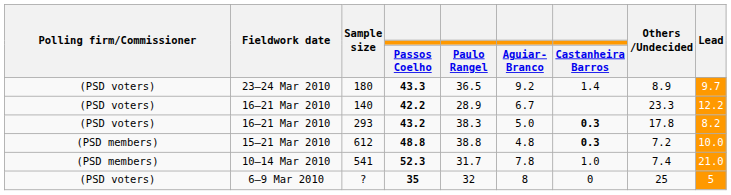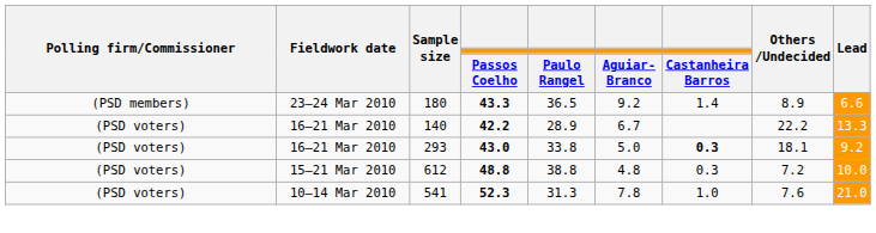 <table class="wikitable collapsible" style="text-align:center; font-size:95%; line-height:16px;">
 <tr style="height:42px;">
 <th rowspan="3" style="width:260px;">Polling firm/Commissioner</th>
 <th rowspan="3" style="width:125px;">Fieldwork date</th>
 <th rowspan="3" style="width:40px;">Sample size</th>
 <th class="unsortable" style="width:60px;"></th>
 <th class="unsortable" style="width:60px;"></th>
 <th class="unsortable" style="width:60px;"></th>
 <th class="unsortable" style="width:60px;"></th>
 <th rowspan="3" style="width:60px;">Others<br>/Undecided</th>
 <th rowspan="3" style="width:30px;">Lead</th>
 </tr>
 <tr>
 <th style="color:inherit;background:#FF9900;"></th>
 <th style="color:inherit;background:#FF9900;"></th>
 <th style="color:inherit;background:#FF9900;"></th>
 <th style="color:inherit;background:#FF9900;"></th>
 </tr>
 <tr>
 <th><a href='#'>Passos Coelho</a></th>
 <th><a href='#'>Paulo Rangel</a></th>
 <th><a href='#'>Aguiar-Branco</a></th>
 <th><a href='#'>Castanheira Barros</a></th>
 </tr>
 <tr>
-<td> (PSD voters)</td>
+<td> (PSD members)</td>
 <td>23–24 Mar 2010</td>
 <td>180</td>
 <td><strong>43.3</strong></td>
 <td>36.5</td>
 <td>9.2</td>
 <td>1.4</td>
 <td>8.9</td>
-<td style="background:#FF9900; color:white;">9.7</td>
+<td style="background:#FF9900; color:white;">6.6</td>
 </tr>
 <tr>
 <td> (PSD voters)</td>
 <td>16–21 Mar 2010</td>
 <td>140</td>
 <td><strong>42.2</strong></td>
 <td>28.9</td>
 <td>6.7</td>
 <td></td>
-<td>23.3</td>
-<td style="background:#FF9900; color:white;">12.2</td>
+<td>22.2</td>
+<td style="background:#FF9900; color:white;">13.3</td>
 </tr>
 <tr>
 <td> (PSD voters)</td>
 <td>16–21 Mar 2010</td>
 <td>293</td>
-<td><strong>43.2</strong></td>
-<td>38.3</td>
+<td><strong>43.0</strong></td>
+<td>33.8</td>
 <td>5.0</td>
 <td><strong>0.3</strong></td>
-<td>17.8</td>
-<td style="background:#FF9900; color:white;">8.2</td>
+<td>18.1</td>
+<td style="background:#FF9900; color:white;">9.2</td>
 </tr>
 <tr>
-<td> (PSD members)</td>
+<td> (PSD voters)</td>
 <td>15–21 Mar 2010</td>
 <td>612</td>
 <td><strong>48.8</strong></td>
 <td>38.8</td>
 <td>4.8</td>
-<td><strong>0.3</strong></td>
+<td>0.3</td>
 <td>7.2</td>
 <td style="background:#FF9900; color:white;">10.0</td>
 </tr>
 <tr>
-<td> (PSD members)</td>
+<td> (PSD voters)</td>
 <td>10–14 Mar 2010</td>
 <td>541</td>
 <td><strong>52.3</strong></td>
-<td>31.7</td>
+<td>31.3</td>
 <td>7.8</td>
 <td>1.0</td>
-<td>7.4</td>
+<td>7.6</td>
 <td style="background:#FF9900; color:white;">21.0</td>
 </tr>
-<tr>
-<td> (PSD voters)</td>
-<td>6–9 Mar 2010</td>
-<td>?</td>
-<td><strong>35</strong></td>
-<td>32</td>
-<td>8</td>
-<td>0</td>
-<td>25</td>
-<td style="background:#FF9900; color:white;">5</td>
-</tr>
 </table>
